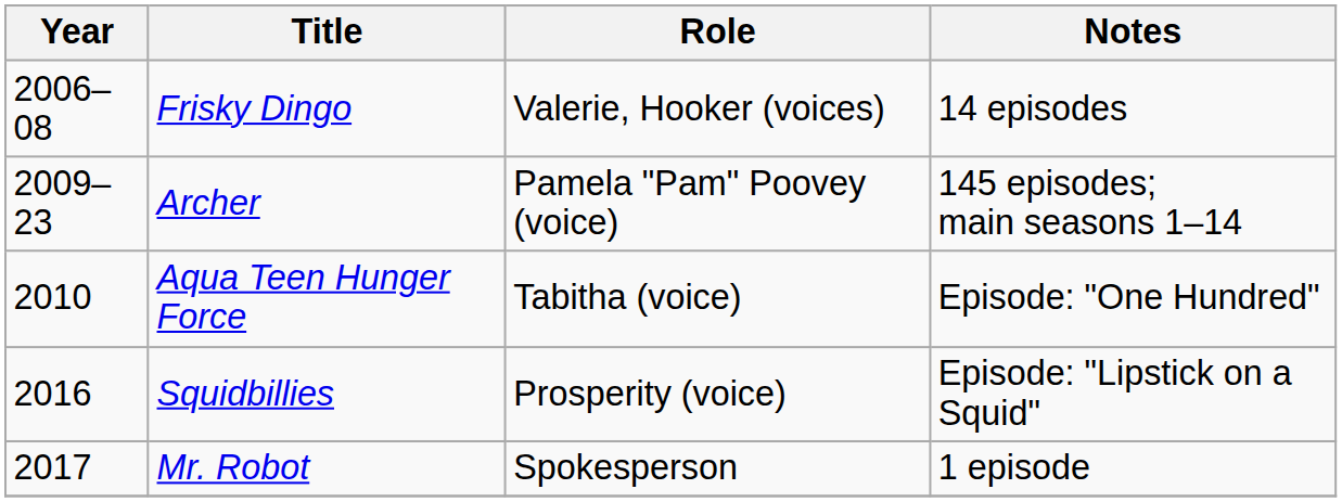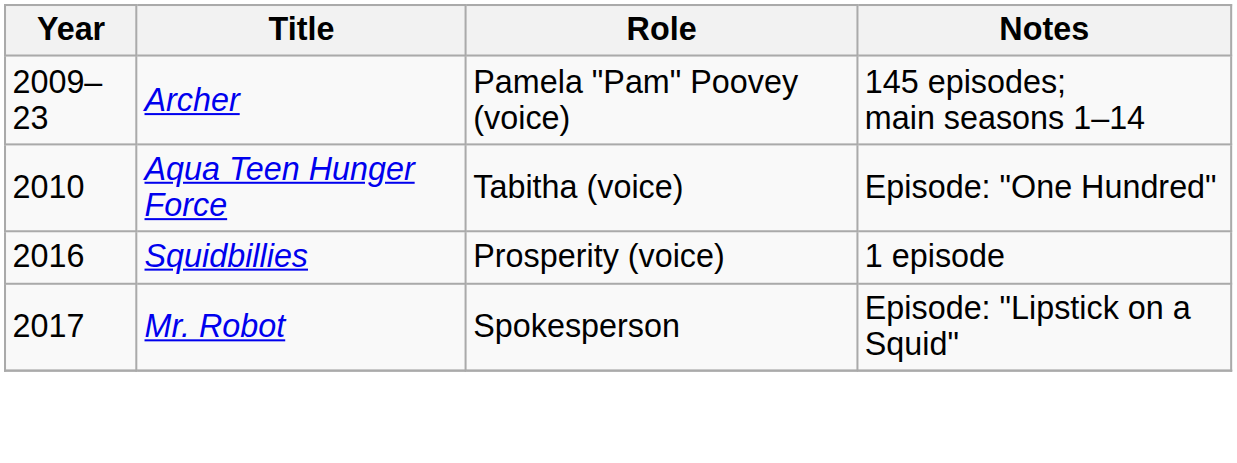 <table class="wikitable sortable">
 <tr>
 <th>Year</th>
 <th>Title</th>
 <th>Role</th>
 <th class="unsortable">Notes</th>
-</tr>
-<tr>
-<td>2006–08</td>
-<td><em><a href='#'>Frisky Dingo</a></em></td>
-<td>Valerie, Hooker (voices)</td>
-<td>14 episodes</td>
 </tr>
 <tr>
 <td>2009–23</td>
 <td><em><a href='#'>Archer</a></em></td>
 <td>Pamela "Pam" Poovey (voice)</td>
 <td>145 episodes;<br>main seasons 1–14</td>
 </tr>
 <tr>
 <td>2010</td>
 <td><em><a href='#'>Aqua Teen Hunger Force</a></em></td>
 <td>Tabitha (voice)</td>
 <td>Episode: "One Hundred"</td>
 </tr>
 <tr>
 <td>2016</td>
 <td><em><a href='#'>Squidbillies</a></em></td>
 <td>Prosperity (voice)</td>
-<td>Episode: "Lipstick on a Squid"</td>
+<td>1 episode</td>
 </tr>
 <tr>
 <td>2017</td>
 <td><em><a href='#'>Mr. Robot</a></em></td>
 <td>Spokesperson</td>
-<td>1 episode</td>
+<td>Episode: "Lipstick on a Squid"</td>
 </tr>
 <tr>
 </tr>
 </table>
